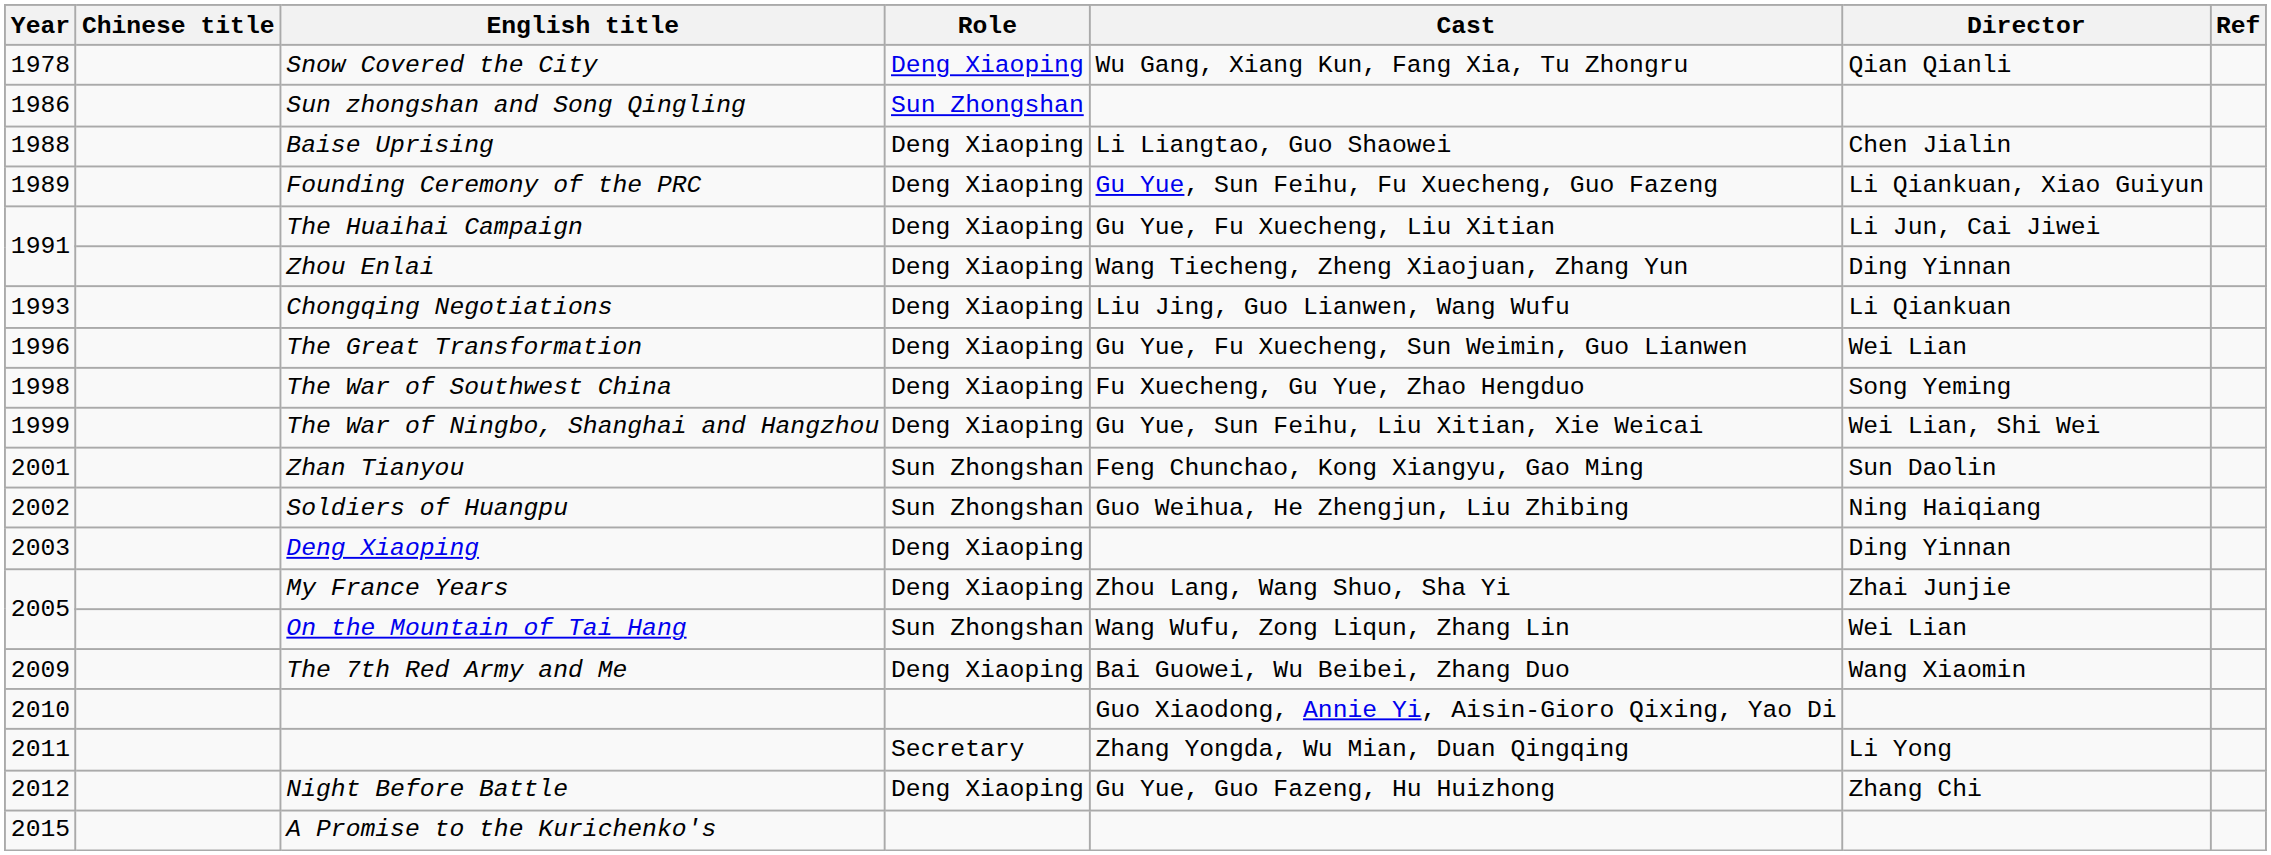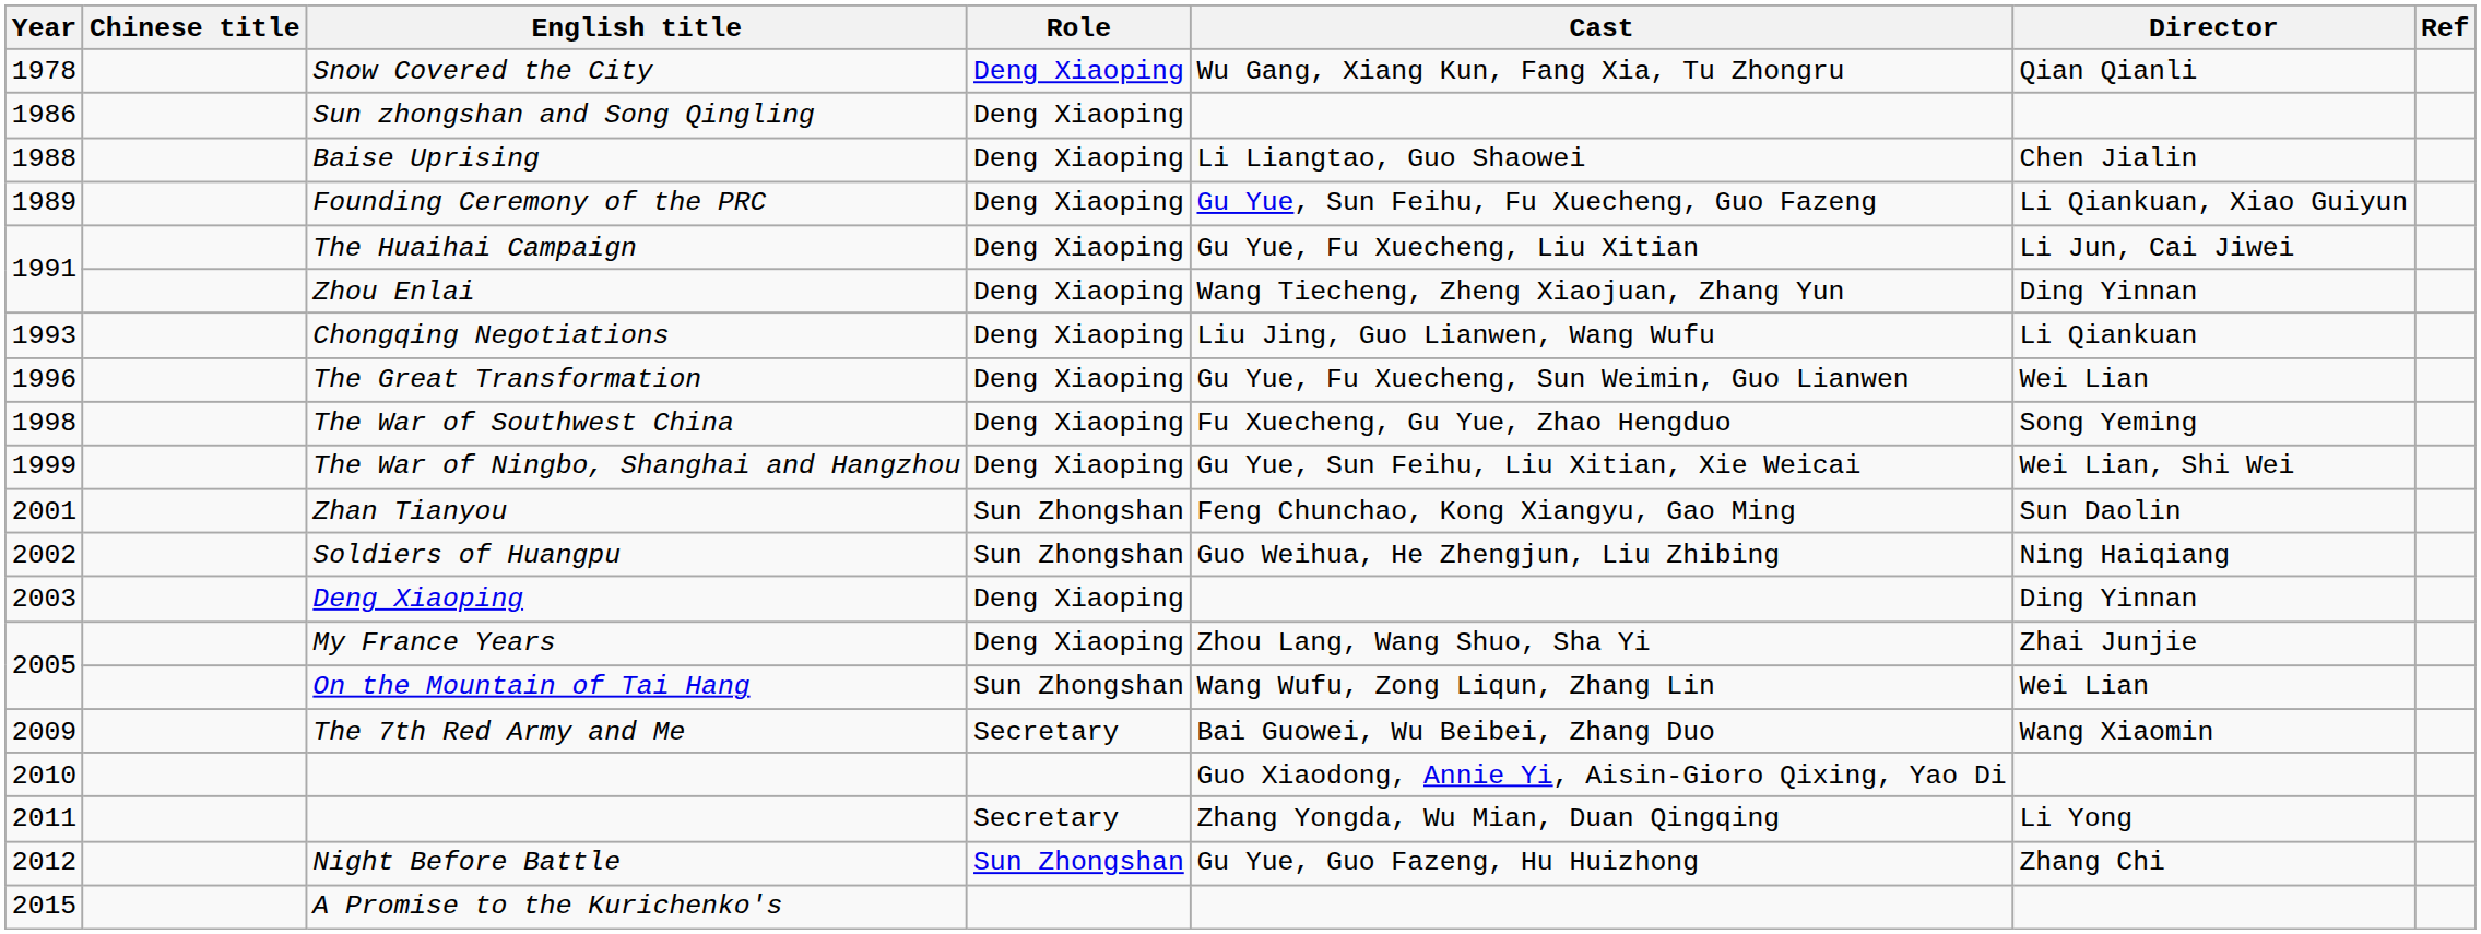 <table class="wikitable">
 <tr>
 <th>Year</th>
 <th>Chinese title</th>
 <th>English title</th>
 <th>Role</th>
 <th>Cast</th>
 <th>Director</th>
 <th>Ref</th>
 </tr>
 <tr>
 <td>1978</td>
 <td></td>
 <td><em>Snow Covered the City</em></td>
 <td><a href='#'>Deng Xiaoping</a></td>
 <td>Wu Gang, Xiang Kun, Fang Xia, Tu Zhongru</td>
 <td>Qian Qianli</td>
 <td></td>
 </tr>
 <tr>
 <td>1986</td>
 <td></td>
 <td><em>Sun zhongshan and Song Qingling</em></td>
-<td><a href='#'>Sun Zhongshan</a></td>
+<td>Deng Xiaoping</td>
 <td></td>
 <td></td>
 <td></td>
 </tr>
 <tr>
 <td>1988</td>
 <td></td>
 <td><em>Baise Uprising</em></td>
 <td>Deng Xiaoping</td>
 <td>Li Liangtao, Guo Shaowei</td>
 <td>Chen Jialin</td>
 <td></td>
 </tr>
 <tr>
 <td>1989</td>
 <td></td>
 <td><em>Founding Ceremony of the PRC</em></td>
 <td>Deng Xiaoping</td>
 <td><a href='#'>Gu Yue</a>, Sun Feihu, Fu Xuecheng, Guo Fazeng</td>
 <td>Li Qiankuan, Xiao Guiyun</td>
 <td></td>
 </tr>
 <tr>
 <td rowspan="2">1991</td>
 <td></td>
 <td><em>The Huaihai Campaign</em></td>
 <td>Deng Xiaoping</td>
 <td>Gu Yue, Fu Xuecheng, Liu Xitian</td>
 <td>Li Jun, Cai Jiwei</td>
 <td></td>
 </tr>
 <tr>
 <td></td>
 <td><em>Zhou Enlai</em></td>
 <td>Deng Xiaoping</td>
 <td>Wang Tiecheng, Zheng Xiaojuan, Zhang Yun</td>
 <td>Ding Yinnan</td>
 <td></td>
 </tr>
 <tr>
 <td>1993</td>
 <td></td>
 <td><em>Chongqing Negotiations</em></td>
 <td>Deng Xiaoping</td>
 <td>Liu Jing, Guo Lianwen, Wang Wufu</td>
 <td>Li Qiankuan</td>
 <td></td>
 </tr>
 <tr>
 <td>1996</td>
 <td></td>
 <td><em>The Great Transformation</em></td>
 <td>Deng Xiaoping</td>
 <td>Gu Yue, Fu Xuecheng, Sun Weimin, Guo Lianwen</td>
 <td>Wei Lian</td>
 <td></td>
 </tr>
 <tr>
 <td>1998</td>
 <td></td>
 <td><em>The War of Southwest China</em></td>
 <td>Deng Xiaoping</td>
 <td>Fu Xuecheng, Gu Yue, Zhao Hengduo</td>
 <td>Song Yeming</td>
 <td></td>
 </tr>
 <tr>
 <td>1999</td>
 <td></td>
 <td><em>The War of Ningbo, Shanghai and Hangzhou</em></td>
 <td>Deng Xiaoping</td>
 <td>Gu Yue, Sun Feihu, Liu Xitian, Xie Weicai</td>
 <td>Wei Lian, Shi Wei</td>
 <td></td>
 </tr>
 <tr>
 <td>2001</td>
 <td></td>
 <td><em>Zhan Tianyou</em></td>
 <td>Sun Zhongshan</td>
 <td>Feng Chunchao, Kong Xiangyu, Gao Ming</td>
 <td>Sun Daolin</td>
 <td></td>
 </tr>
 <tr>
 <td>2002</td>
 <td></td>
 <td><em>Soldiers of Huangpu</em></td>
 <td>Sun Zhongshan</td>
 <td>Guo Weihua, He Zhengjun, Liu Zhibing</td>
 <td>Ning Haiqiang</td>
 <td></td>
 </tr>
 <tr>
 <td>2003</td>
 <td></td>
 <td><em><a href='#'>Deng Xiaoping</a></em></td>
 <td>Deng Xiaoping</td>
 <td></td>
 <td>Ding Yinnan</td>
 <td></td>
 </tr>
 <tr>
 <td rowspan="2">2005</td>
 <td></td>
 <td><em>My France Years</em></td>
 <td>Deng Xiaoping</td>
 <td>Zhou Lang, Wang Shuo, Sha Yi</td>
 <td>Zhai Junjie</td>
 <td></td>
 </tr>
 <tr>
 <td></td>
 <td><em><a href='#'>On the Mountain of Tai Hang</a></em></td>
 <td>Sun Zhongshan</td>
 <td>Wang Wufu, Zong Liqun, Zhang Lin</td>
 <td>Wei Lian</td>
 <td></td>
 </tr>
 <tr>
 <td>2009</td>
 <td></td>
 <td><em>The 7th Red Army and Me</em></td>
-<td>Deng Xiaoping</td>
+<td>Secretary</td>
 <td>Bai Guowei, Wu Beibei, Zhang Duo</td>
 <td>Wang Xiaomin</td>
 <td></td>
 </tr>
 <tr>
 <td>2010</td>
 <td></td>
 <td></td>
 <td></td>
 <td>Guo Xiaodong, <a href='#'>Annie Yi</a>, Aisin-Gioro Qixing, Yao Di</td>
 <td></td>
 <td></td>
 </tr>
 <tr>
 <td>2011</td>
 <td></td>
 <td></td>
 <td>Secretary</td>
 <td>Zhang Yongda, Wu Mian, Duan Qingqing</td>
 <td>Li Yong</td>
 <td></td>
 </tr>
 <tr>
 <td>2012</td>
 <td></td>
 <td><em>Night Before Battle</em></td>
-<td>Deng Xiaoping</td>
+<td><a href='#'>Sun Zhongshan</a></td>
 <td>Gu Yue, Guo Fazeng, Hu Huizhong</td>
 <td>Zhang Chi</td>
 <td></td>
 </tr>
 <tr>
 <td>2015</td>
 <td></td>
 <td><em>A Promise to the Kurichenko's</em></td>
 <td></td>
 <td></td>
 <td></td>
 </tr>
 </table>
